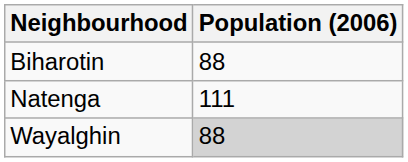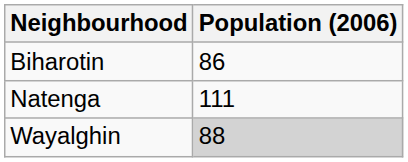 <table class="wikitable">
 <tr>
 <th>Neighbourhood</th>
 <th>Population (2006)</th>
 </tr>
 <tr>
 <td>Biharotin</td>
-<td>88</td>
+<td>86</td>
 </tr>
 <tr>
 <td>Natenga</td>
 <td>111</td>
 </tr>
 <tr>
 <td>Wayalghin</td>
 <td style="background: lightgrey;">88</td>
 </tr>
 </table>
